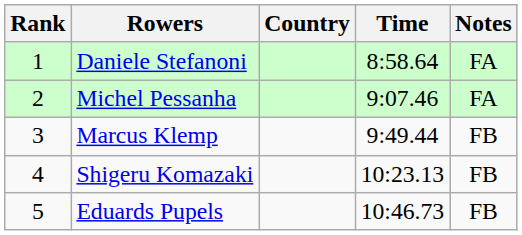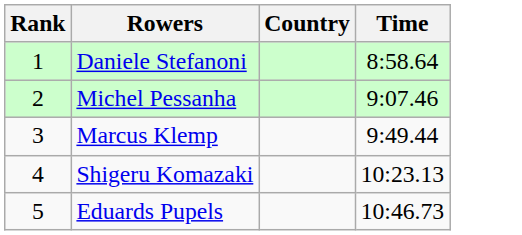 <table class="wikitable" style="text-align:center">
 <tr>
 <th>Rank</th>
 <th>Rowers</th>
 <th>Country</th>
 <th>Time</th>
-<th>Notes</th>
 </tr>
 <tr bgcolor=ccffcc>
 <td>1</td>
 <td align="left"><a href='#'>Daniele Stefanoni</a></td>
 <td align="left"></td>
 <td>8:58.64</td>
-<td>FA</td>
 </tr>
 <tr bgcolor=ccffcc>
 <td>2</td>
 <td align="left"><a href='#'>Michel Pessanha</a></td>
 <td align="left"></td>
 <td>9:07.46</td>
-<td>FA</td>
 </tr>
 <tr>
 <td>3</td>
 <td align="left"><a href='#'>Marcus Klemp</a></td>
 <td align="left"></td>
 <td>9:49.44</td>
-<td>FB</td>
 </tr>
 <tr>
 <td>4</td>
 <td align="left"><a href='#'>Shigeru Komazaki</a></td>
 <td align="left"></td>
 <td>10:23.13</td>
-<td>FB</td>
 </tr>
 <tr>
 <td>5</td>
 <td align="left"><a href='#'>Eduards Pupels</a></td>
 <td align="left"></td>
 <td>10:46.73</td>
-<td>FB</td>
 </tr>
 </table>
